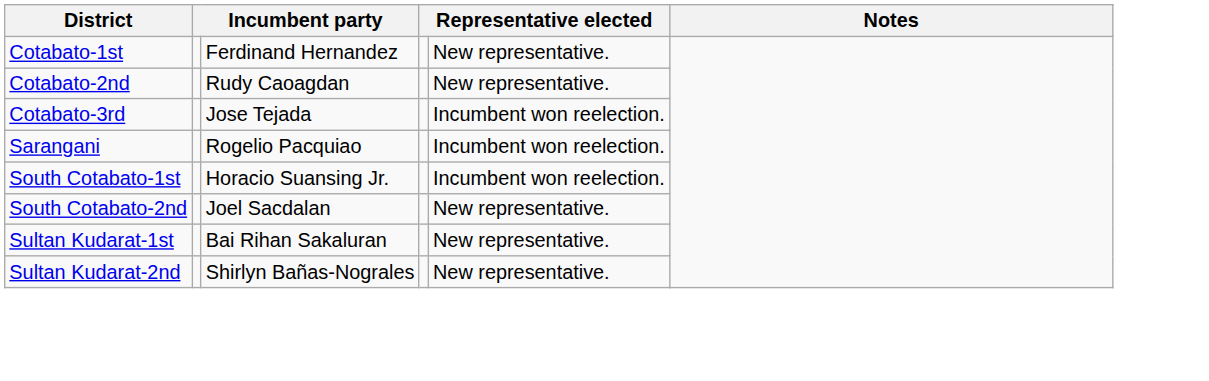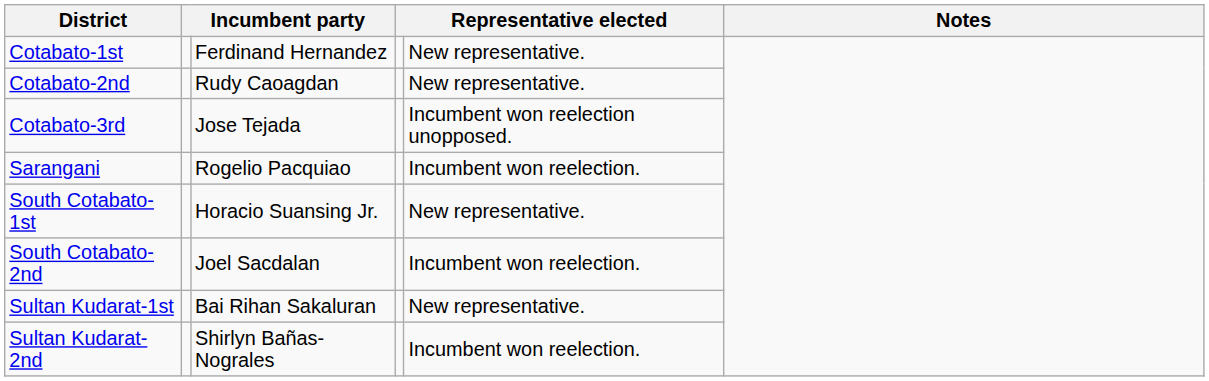 <table class=wikitable style="font-size:90%;">
 <tr>
 <th>District</th>
 <th colspan=2>Incumbent party</th>
 <th colspan=3>Representative elected</th>
 <th width=40%>Notes</th>
 </tr>
 <tr>
 <td><a href='#'>Cotabato-1st</a></td>
 <td></td>
 <td>Ferdinand Hernandez</td>
 <td></td>
 <td>New representative.</td>
 </tr>
 <tr>
 <td><a href='#'>Cotabato-2nd</a></td>
 <td></td>
 <td>Rudy Caoagdan</td>
 <td></td>
 <td>New representative.</td>
 </tr>
 <tr>
 <td><a href='#'>Cotabato-3rd</a></td>
 <td></td>
 <td>Jose Tejada</td>
 <td></td>
-<td>Incumbent won reelection.</td>
+<td>Incumbent won reelection unopposed.</td>
 </tr>
 <tr>
 <td><a href='#'>Sarangani</a></td>
 <td></td>
 <td>Rogelio Pacquiao</td>
 <td></td>
 <td>Incumbent won reelection.</td>
 </tr>
 <tr>
 <td><a href='#'>South Cotabato-1st</a></td>
 <td></td>
 <td>Horacio Suansing Jr.</td>
 <td></td>
-<td>Incumbent won reelection.</td>
+<td>New representative.</td>
 </tr>
 <tr>
 <td><a href='#'>South Cotabato-2nd</a></td>
 <td></td>
 <td>Joel Sacdalan</td>
 <td></td>
-<td>New representative.</td>
+<td>Incumbent won reelection.</td>
 </tr>
 <tr>
 <td><a href='#'>Sultan Kudarat-1st</a></td>
 <td></td>
 <td>Bai Rihan Sakaluran</td>
 <td></td>
 <td>New representative.</td>
 </tr>
 <tr>
 <td><a href='#'>Sultan Kudarat-2nd</a></td>
 <td></td>
 <td>Shirlyn Bañas-Nograles</td>
 <td></td>
-<td>New representative.</td>
+<td>Incumbent won reelection.</td>
 </tr>
 </table>
